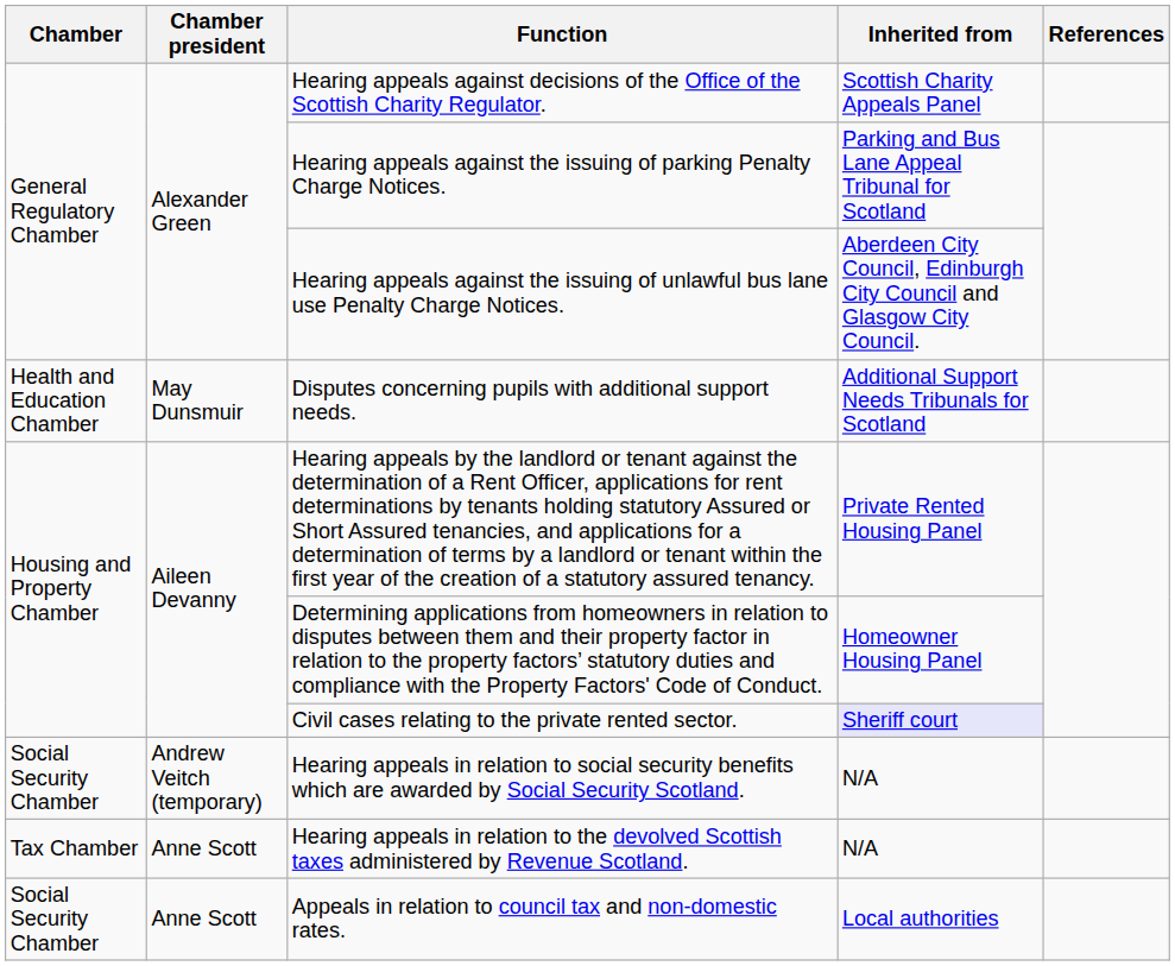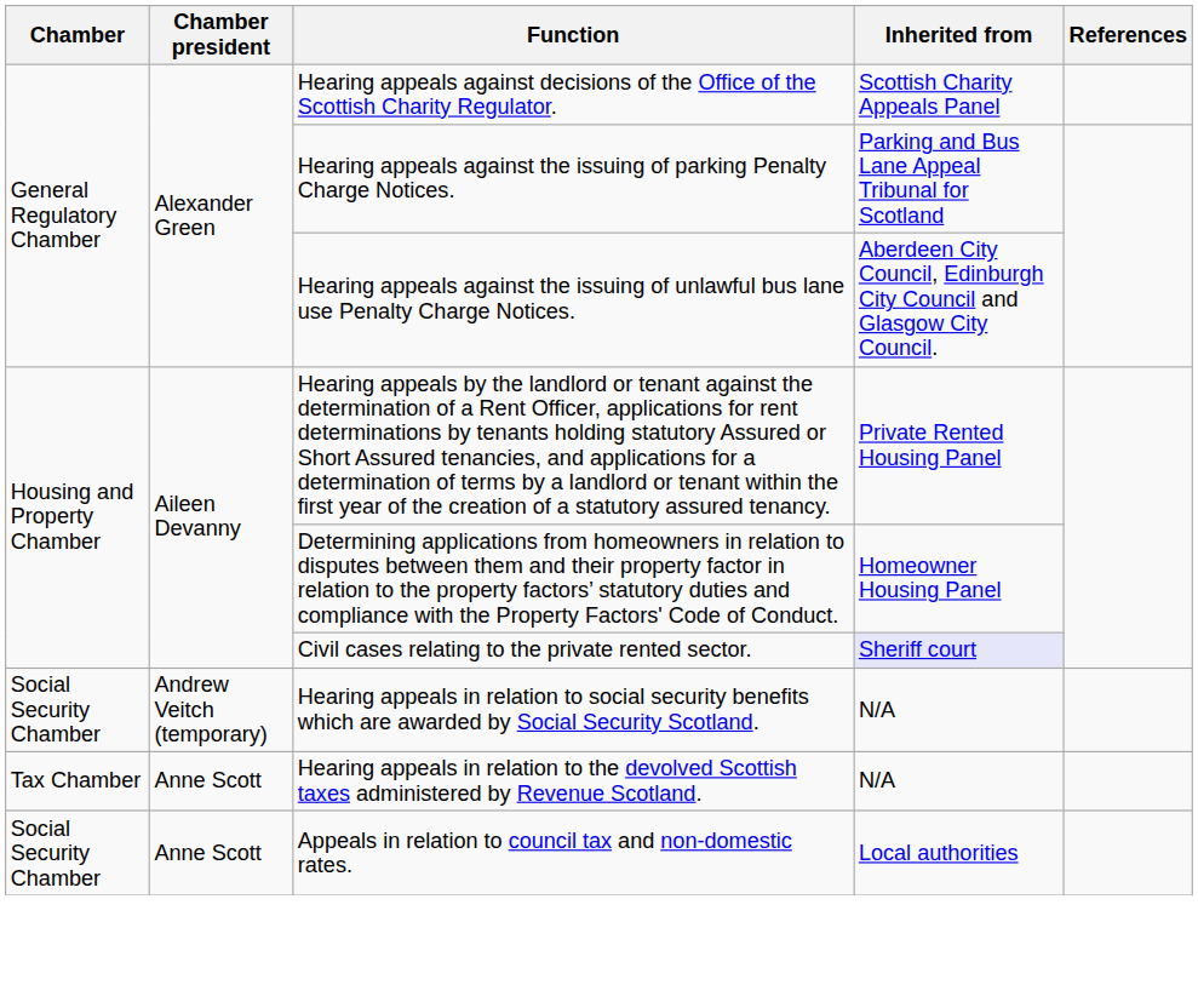 <table class="wikitable">
 <tr>
 <th>Chamber</th>
 <th>Chamber president</th>
 <th>Function</th>
 <th>Inherited from</th>
 <th>References</th>
 </tr>
 <tr>
 <td rowspan="3">General Regulatory Chamber</td>
 <td rowspan="3">Alexander Green</td>
 <td>Hearing appeals against decisions of the <a href='#'>Office of the Scottish Charity Regulator</a>.</td>
 <td><a href='#'>Scottish Charity Appeals Panel</a></td>
 <td></td>
 </tr>
 <tr>
 <td>Hearing appeals against the issuing of parking Penalty Charge Notices.</td>
 <td><a href='#'>Parking and Bus Lane Appeal Tribunal for Scotland</a></td>
 <td rowspan="2"></td>
 </tr>
 <tr>
 <td>Hearing appeals against the issuing of unlawful bus lane use Penalty Charge Notices.</td>
 <td><a href='#'>Aberdeen City Council</a>, <a href='#'>Edinburgh City Council</a> and <a href='#'>Glasgow City Council</a>.</td>
-</tr>
-<tr>
-<td>Health and Education Chamber</td>
-<td>May Dunsmuir</td>
-<td>Disputes concerning pupils with additional support needs.</td>
-<td><a href='#'>Additional Support Needs Tribunals for Scotland</a></td>
-<td></td>
 </tr>
 <tr>
 <td rowspan="3">Housing and Property Chamber</td>
 <td rowspan="3">Aileen Devanny</td>
 <td>Hearing appeals by the landlord or tenant against the determination of a Rent Officer, applications for rent determinations by tenants holding statutory Assured or Short Assured tenancies, and applications for a determination of terms by a landlord or tenant within the first year of the creation of a statutory assured tenancy.</td>
 <td><a href='#'>Private Rented Housing Panel</a></td>
 <td rowspan="3"></td>
 </tr>
 <tr>
 <td>Determining applications from homeowners in relation to disputes between them and their property factor in relation to the property factors’ statutory duties and compliance with the Property Factors' Code of Conduct.</td>
 <td><a href='#'>Homeowner Housing Panel</a></td>
 </tr>
 <tr>
 <td>Civil cases relating to the private rented sector.</td>
 <td style="background: lavender;"><a href='#'>Sheriff court</a></td>
 </tr>
 <tr>
 <td>Social Security Chamber</td>
 <td>Andrew Veitch (temporary)</td>
 <td>Hearing appeals in relation to social security benefits which are awarded by <a href='#'>Social Security Scotland</a>.</td>
 <td>N/A</td>
 <td></td>
 </tr>
 <tr>
 <td>Tax Chamber</td>
 <td>Anne Scott</td>
 <td>Hearing appeals in relation to the <a href='#'>devolved Scottish taxes</a> administered by <a href='#'>Revenue Scotland</a>.</td>
 <td>N/A</td>
 <td></td>
 </tr>
 <tr>
 <td>Social Security Chamber</td>
 <td>Anne Scott</td>
 <td>Appeals in relation to <a href='#'>council tax</a> and <a href='#'>non-domestic</a> rates.</td>
 <td><a href='#'>Local authorities</a></td>
 <td></td>
 </tr>
 </table>
